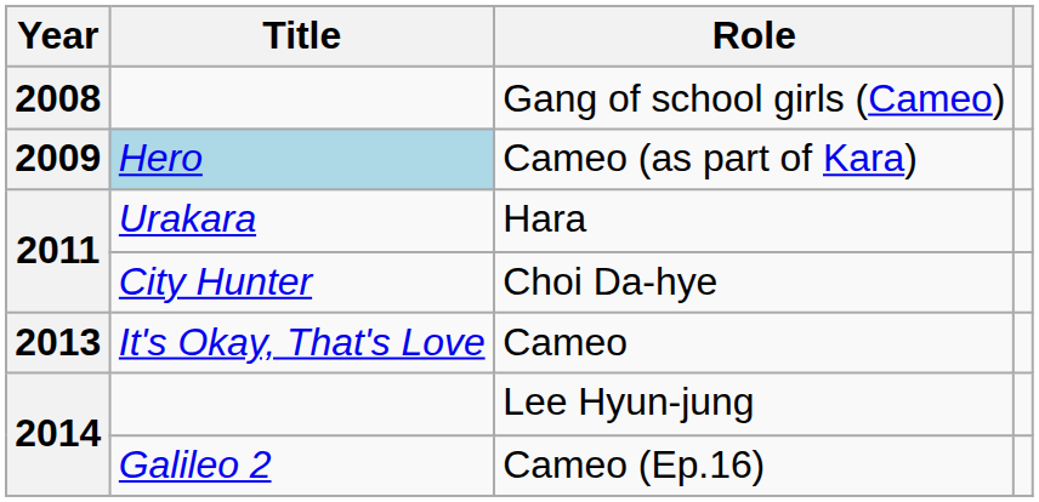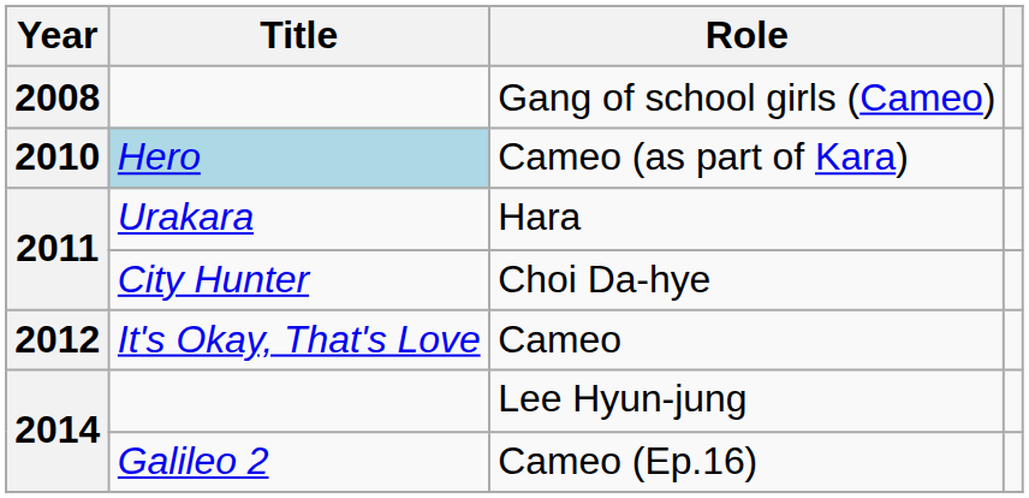 <table class="wikitable plainrowheaders sortable">
 <tr>
 <th scope="col">Year</th>
 <th scope="col">Title</th>
 <th scope="col">Role</th>
 <th scope="col" class="unsortable"></th>
 </tr>
 <tr>
 <th scope="row">2008</th>
 <td><em></em></td>
 <td>Gang of school girls (<a href='#'>Cameo</a>)</td>
 <td style="text-align:center"></td>
 </tr>
 <tr>
-<th scope="row">2009</th>
+<th scope="row">2010</th>
 <td style="background: lightblue;"><em><a href='#'>Hero</a></em></td>
 <td>Cameo (as part of <a href='#'>Kara</a>)</td>
 <td style="text-align:center"></td>
 </tr>
 <tr>
 <th scope="row" rowspan="2">2011</th>
 <td><em><a href='#'>Urakara</a></em></td>
 <td>Hara</td>
 <td style="text-align:center"></td>
 </tr>
 <tr>
 <td><em><a href='#'>City Hunter</a></em></td>
 <td>Choi Da-hye</td>
 <td style="text-align:center"></td>
 </tr>
 <tr>
-<th scope="row">2013</th>
+<th scope="row">2012</th>
 <td><em><a href='#'>It's Okay, That's Love</a></em></td>
 <td>Cameo</td>
 <td style="text-align:center"></td>
 </tr>
 <tr>
 <th scope="row" rowspan="2">2014</th>
 <td><em></em></td>
 <td>Lee Hyun-jung</td>
 <td style="text-align:center"></td>
 </tr>
 <tr>
 <td><em><a href='#'>Galileo 2</a></em></td>
 <td>Cameo (Ep.16)</td>
 <td style="text-align:center"></td>
 </tr>
 </table>
